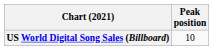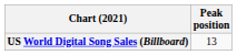 <table class="wikitable sortable plainrowheaders" style="text-align:center;">
 <tr>
 <th scope="col">Chart (2021)</th>
 <th scope="col">Peak<br>position</th>
 </tr>
 <tr>
 <th scope="row">US <a href='#'>World Digital Song Sales</a> (<em>Billboard</em>)</th>
-<td>10</td>
+<td>13</td>
 </tr>
 </table>
